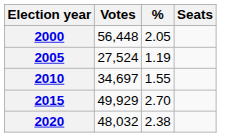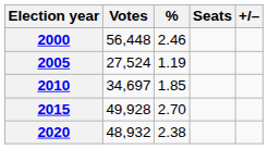 <table class="wikitable">
 <tr>
 <th>Election year</th>
 <th>Votes</th>
 <th>%</th>
 <th>Seats</th>
+<th>+/–</th>
 </tr>
 <tr>
 <th><a href='#'>2000</a></th>
 <td>56,448</td>
-<td>2.05</td>
+<td>2.46</td>
+<td></td>
 <td></td>
 </tr>
 <tr>
 <th><a href='#'>2005</a></th>
 <td>27,524</td>
 <td>1.19</td>
 <td></td>
+<td></td>
 </tr>
 <tr>
 <th><a href='#'>2010</a></th>
 <td>34,697 </td>
-<td>1.55</td>
+<td>1.85</td>
+<td></td>
 <td></td>
 </tr>
 <tr>
 <th><a href='#'>2015</a></th>
-<td>49,929 </td>
+<td>49,928 </td>
 <td>2.70</td>
+<td></td>
 <td></td>
 </tr>
 <tr>
 <th><a href='#'>2020</a></th>
-<td>48,032</td>
+<td>48,932</td>
 <td>2.38</td>
+<td></td>
 <td></td>
 </tr>
 </table>
